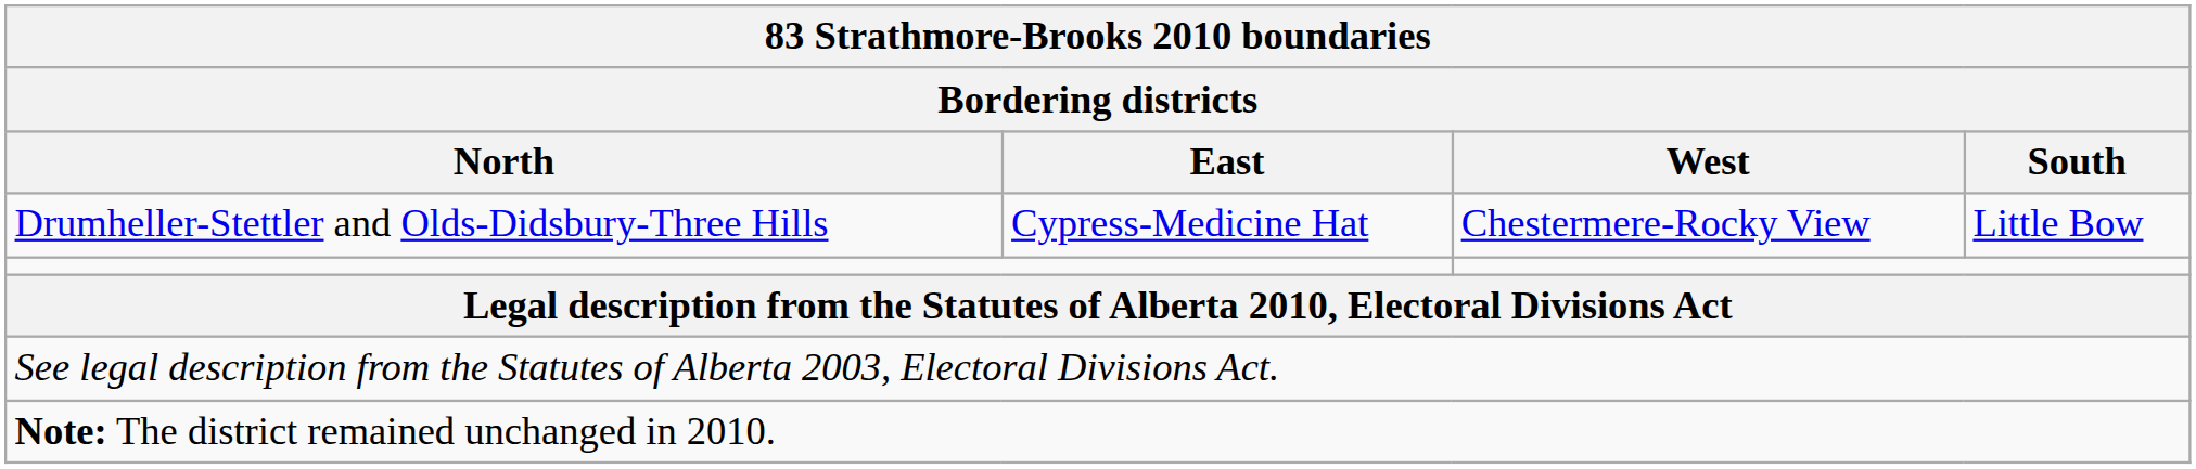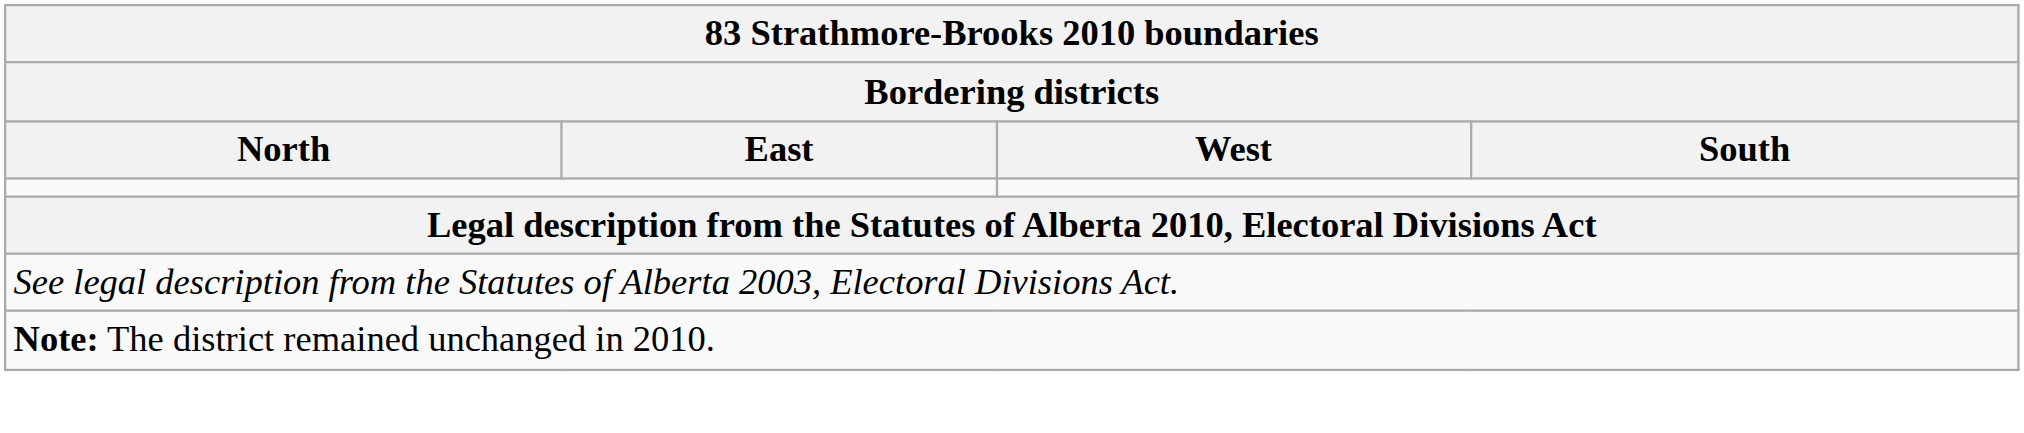 <table class="wikitable collapsible collapsed" style="width:100%;">
 <tr>
 <th colspan=4>83 Strathmore-Brooks 2010 boundaries</th>
 </tr>
 <tr>
 <th colspan=4>Bordering districts</th>
 </tr>
 <tr>
 <th>North</th>
 <th>East</th>
 <th>West</th>
 <th>South</th>
-</tr>
-<tr>
-<td><a href='#'>Drumheller-Stettler</a> and <a href='#'>Olds-Didsbury-Three Hills</a></td>
-<td><a href='#'>Cypress-Medicine Hat</a></td>
-<td><a href='#'>Chestermere-Rocky View</a></td>
-<td><a href='#'>Little Bow</a></td>
 </tr>
 <tr>
 <td colspan=2 align=center></td>
 <td colspan=2 align=center></td>
 </tr>
 <tr>
 <th colspan=4>Legal description from the Statutes of Alberta 2010, Electoral Divisions Act</th>
 </tr>
 <tr>
 <td colspan=4><em>See legal description from the Statutes of Alberta 2003, Electoral Divisions Act.</em></td>
 </tr>
 <tr>
 <td colspan=4><strong>Note:</strong> The district remained unchanged in 2010.</td>
 </tr>
 </table>
